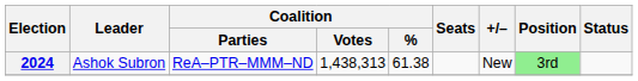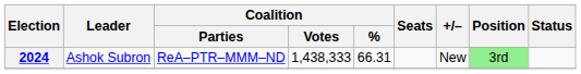 <table class=wikitable style="text-align: center;">
 <tr>
 <th rowspan=2>Election</th>
 <th rowspan=2>Leader</th>
 <th colspan=3>Coalition</th>
 <th rowspan=2>Seats</th>
 <th rowspan=2>+/–</th>
 <th rowspan=2>Position</th>
 <th rowspan=2>Status</th>
 </tr>
 <tr>
 <th>Parties</th>
 <th>Votes</th>
 <th>%</th>
 </tr>
 <tr>
 <th><a href='#'>2024</a></th>
 <td><a href='#'>Ashok Subron</a></td>
 <td><a href='#'>ReA–PTR–MMM–ND</a></td>
-<td>1,438,313</td>
-<td>61.38</td>
+<td>1,438,333</td>
+<td>66.31</td>
 <td></td>
 <td>New</td>
 <td style="background: lightgreen;"> 3rd</td>
 <td></td>
 </tr>
 <tr>
 </tr>
 </table>
